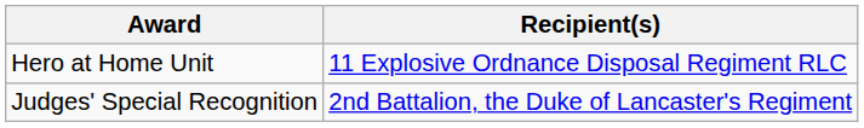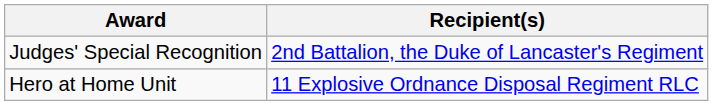 <table class="wikitable" border="1">
 <tr>
 <th>Award</th>
 <th>Recipient(s)</th>
 </tr>
 <tr>
+<td>Judges' Special Recognition</td>
+<td><a href='#'>2nd Battalion, the Duke of Lancaster's Regiment</a></td>
+</tr>
+<tr>
 <td>Hero at Home Unit</td>
 <td><a href='#'>11 Explosive Ordnance Disposal Regiment RLC</a></td>
 </tr>
-<tr>
-<td>Judges' Special Recognition</td>
-<td><a href='#'>2nd Battalion, the Duke of Lancaster's Regiment</a></td>
-</tr>
 </table>
